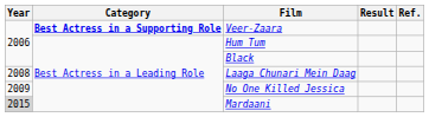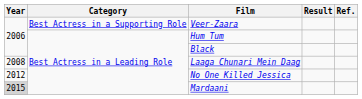 <table class="wikitable">
 <tr>
 <th>Year</th>
 <th>Category</th>
 <th>Film</th>
 <th>Result</th>
 <th>Ref.</th>
 </tr>
 <tr>
 <td rowspan="3">2006</td>
-<td><strong><a href='#'>Best Actress in a Supporting Role</a></strong></td>
+<td><a href='#'>Best Actress in a Supporting Role</a></td>
 <td><em><a href='#'>Veer-Zaara</a></em></td>
 <td></td>
 <td></td>
 </tr>
 <tr>
 <td rowspan="5"><a href='#'>Best Actress in a Leading Role</a></td>
 <td><em><a href='#'>Hum Tum</a></em></td>
 <td></td>
 <td></td>
 </tr>
 <tr>
 <td><a href='#'><em>Black</em></a></td>
 <td></td>
 <td></td>
 </tr>
 <tr>
 <td>2008</td>
 <td><em><a href='#'>Laaga Chunari Mein Daag</a></em></td>
 <td></td>
 <td></td>
 </tr>
 <tr>
-<td>2009</td>
+<td>2012</td>
 <td><em><a href='#'>No One Killed Jessica</a></em></td>
 <td></td>
 <td></td>
 </tr>
 <tr>
 <td style="background: lightgrey;">2015</td>
 <td><em><a href='#'>Mardaani</a></em></td>
 <td></td>
 <td></td>
 </tr>
 </table>
